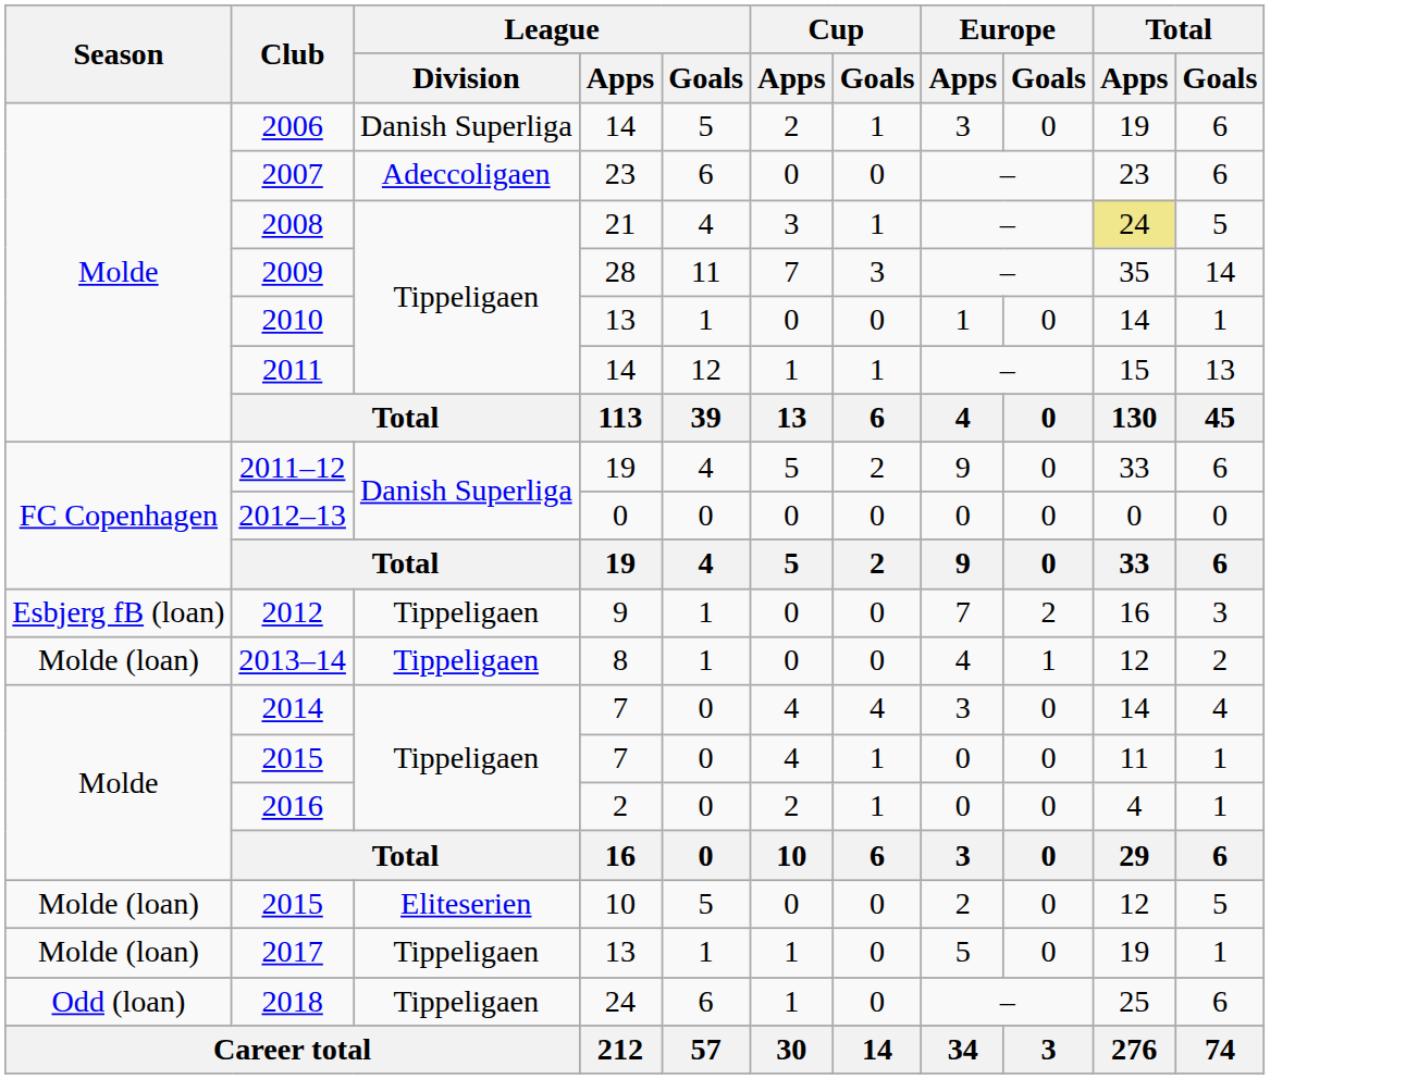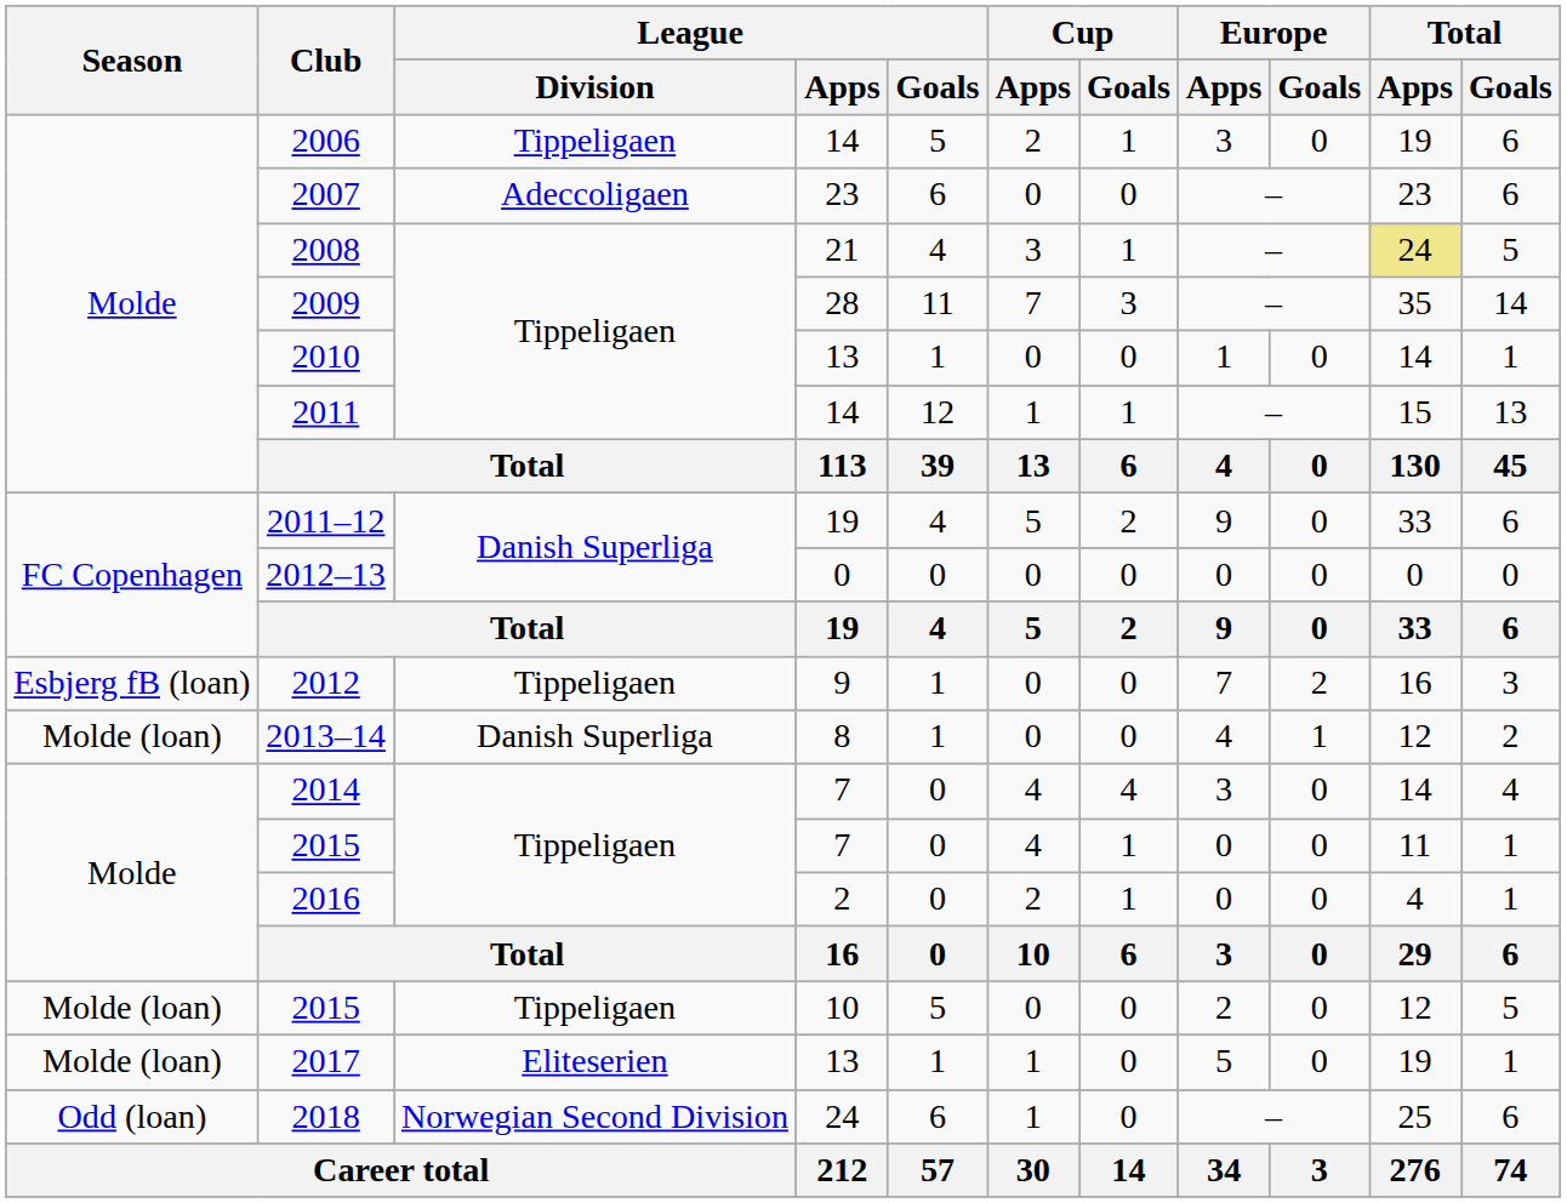 <table class="wikitable" style="text-align:center">
 <tr>
 <th rowspan="2">Season</th>
 <th rowspan="2">Club</th>
 <th colspan="3">League</th>
 <th colspan="2">Cup</th>
 <th colspan="2">Europe</th>
 <th colspan="2">Total</th>
 </tr>
 <tr>
 <th>Division</th>
 <th>Apps</th>
 <th>Goals</th>
 <th>Apps</th>
 <th>Goals</th>
 <th>Apps</th>
 <th>Goals</th>
 <th>Apps</th>
 <th>Goals</th>
 </tr>
 <tr>
 <td rowspan="7"><a href='#'>Molde</a></td>
 <td><a href='#'>2006</a></td>
-<td>Danish Superliga</td>
+<td><a href='#'>Tippeligaen</a></td>
 <td>14</td>
 <td>5</td>
 <td>2</td>
 <td>1</td>
 <td>3</td>
 <td>0</td>
 <td>19</td>
 <td>6</td>
 </tr>
 <tr>
 <td><a href='#'>2007</a></td>
 <td><a href='#'>Adeccoligaen</a></td>
 <td>23</td>
 <td>6</td>
 <td>0</td>
 <td>0</td>
 <td colspan="2">–</td>
 <td>23</td>
 <td>6</td>
 </tr>
 <tr>
 <td><a href='#'>2008</a></td>
 <td rowspan="4">Tippeligaen</td>
 <td>21</td>
 <td>4</td>
 <td>3</td>
 <td>1</td>
 <td colspan="2">–</td>
 <td style="background: khaki;">24</td>
 <td>5</td>
 </tr>
 <tr>
 <td><a href='#'>2009</a></td>
 <td>28</td>
 <td>11</td>
 <td>7</td>
 <td>3</td>
 <td colspan="2">–</td>
 <td>35</td>
 <td>14</td>
 </tr>
 <tr>
 <td><a href='#'>2010</a></td>
 <td>13</td>
 <td>1</td>
 <td>0</td>
 <td>0</td>
 <td>1</td>
 <td>0</td>
 <td>14</td>
 <td>1</td>
 </tr>
 <tr>
 <td><a href='#'>2011</a></td>
 <td>14</td>
 <td>12</td>
 <td>1</td>
 <td>1</td>
 <td colspan="2">–</td>
 <td>15</td>
 <td>13</td>
 </tr>
 <tr>
 <th colspan="2">Total</th>
 <th>113</th>
 <th>39</th>
 <th>13</th>
 <th>6</th>
 <th>4</th>
 <th>0</th>
 <th>130</th>
 <th>45</th>
 </tr>
 <tr>
 <td rowspan="3"><a href='#'>FC Copenhagen</a></td>
 <td><a href='#'>2011–12</a></td>
 <td rowspan="2"><a href='#'>Danish Superliga</a></td>
 <td>19</td>
 <td>4</td>
 <td>5</td>
 <td>2</td>
 <td>9</td>
 <td>0</td>
 <td>33</td>
 <td>6</td>
 </tr>
 <tr>
 <td><a href='#'>2012–13</a></td>
 <td>0</td>
 <td>0</td>
 <td>0</td>
 <td>0</td>
 <td>0</td>
 <td>0</td>
 <td>0</td>
 <td>0</td>
 </tr>
 <tr>
 <th colspan="2">Total</th>
 <th>19</th>
 <th>4</th>
 <th>5</th>
 <th>2</th>
 <th>9</th>
 <th>0</th>
 <th>33</th>
 <th>6</th>
 </tr>
 <tr>
 <td><a href='#'>Esbjerg fB</a> (loan)</td>
 <td><a href='#'>2012</a></td>
 <td>Tippeligaen</td>
 <td>9</td>
 <td>1</td>
 <td>0</td>
 <td>0</td>
 <td>7</td>
 <td>2</td>
 <td>16</td>
 <td>3</td>
 </tr>
 <tr>
 <td>Molde (loan)</td>
 <td><a href='#'>2013–14</a></td>
-<td><a href='#'>Tippeligaen</a></td>
+<td>Danish Superliga</td>
 <td>8</td>
 <td>1</td>
 <td>0</td>
 <td>0</td>
 <td>4</td>
 <td>1</td>
 <td>12</td>
 <td>2</td>
 </tr>
 <tr>
 <td rowspan="4">Molde</td>
 <td><a href='#'>2014</a></td>
 <td rowspan="3">Tippeligaen</td>
 <td>7</td>
 <td>0</td>
 <td>4</td>
 <td>4</td>
 <td>3</td>
 <td>0</td>
 <td>14</td>
 <td>4</td>
 </tr>
 <tr>
 <td><a href='#'>2015</a></td>
 <td>7</td>
 <td>0</td>
 <td>4</td>
 <td>1</td>
 <td>0</td>
 <td>0</td>
 <td>11</td>
 <td>1</td>
 </tr>
 <tr>
 <td><a href='#'>2016</a></td>
 <td>2</td>
 <td>0</td>
 <td>2</td>
 <td>1</td>
 <td>0</td>
 <td>0</td>
 <td>4</td>
 <td>1</td>
 </tr>
 <tr>
 <th colspan="2">Total</th>
 <th>16</th>
 <th>0</th>
 <th>10</th>
 <th>6</th>
 <th>3</th>
 <th>0</th>
 <th>29</th>
 <th>6</th>
 </tr>
 <tr>
 <td>Molde (loan)</td>
 <td><a href='#'>2015</a></td>
-<td><a href='#'>Eliteserien</a></td>
+<td>Tippeligaen</td>
 <td>10</td>
 <td>5</td>
 <td>0</td>
 <td>0</td>
 <td>2</td>
 <td>0</td>
 <td>12</td>
 <td>5</td>
 </tr>
 <tr>
 <td>Molde (loan)</td>
 <td><a href='#'>2017</a></td>
-<td>Tippeligaen</td>
+<td><a href='#'>Eliteserien</a></td>
 <td>13</td>
 <td>1</td>
 <td>1</td>
 <td>0</td>
 <td>5</td>
 <td>0</td>
 <td>19</td>
 <td>1</td>
 </tr>
 <tr>
 <td><a href='#'>Odd</a> (loan)</td>
 <td><a href='#'>2018</a></td>
-<td>Tippeligaen</td>
+<td><a href='#'>Norwegian Second Division</a></td>
 <td>24</td>
 <td>6</td>
 <td>1</td>
 <td>0</td>
 <td colspan="2">–</td>
 <td>25</td>
 <td>6</td>
 </tr>
 <tr>
 <th colspan="3">Career total</th>
 <th>212</th>
 <th>57</th>
 <th>30</th>
 <th>14</th>
 <th>34</th>
 <th>3</th>
 <th>276</th>
 <th>74</th>
 </tr>
 </table>
